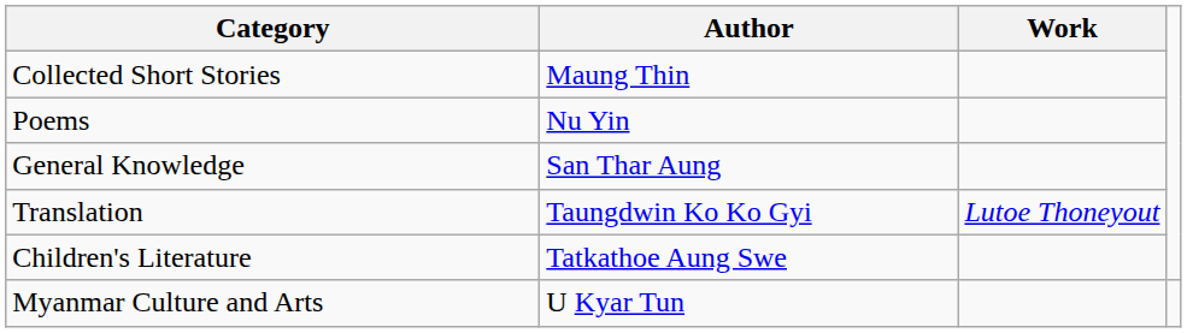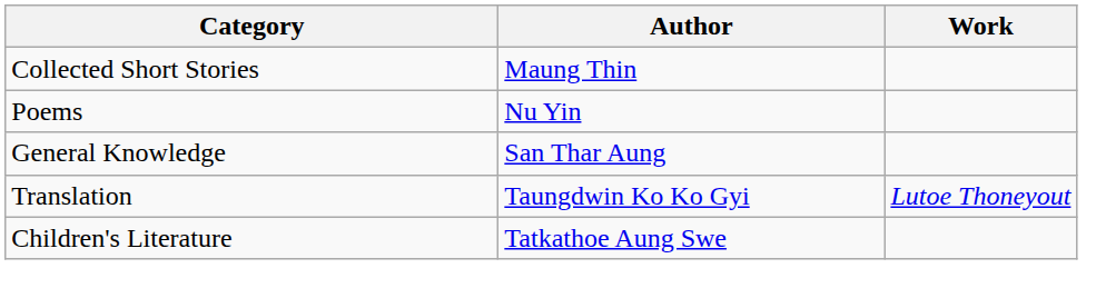 <table class=wikitable>
 <tr>
 <th style="width:18em;">Category</th>
 <th style="width:14em;">Author</th>
 <th>Work</th>
 </tr>
 <tr>
 <td>Collected Short Stories</td>
 <td><a href='#'>Maung Thin</a></td>
 <td><em></em></td>
 </tr>
 <tr>
 <td>Poems</td>
 <td><a href='#'>Nu Yin</a></td>
 <td><em></em></td>
 </tr>
 <tr>
 <td>General Knowledge</td>
 <td><a href='#'>San Thar Aung</a></td>
 <td><em></em></td>
 </tr>
 <tr>
 <td>Translation</td>
 <td><a href='#'>Taungdwin Ko Ko Gyi</a></td>
 <td><em><a href='#'>Lutoe Thoneyout</a></em></td>
 </tr>
 <tr>
 <td>Children's Literature</td>
 <td><a href='#'>Tatkathoe Aung Swe</a></td>
 <td></td>
 </tr>
-<tr>
-<td>Myanmar Culture and Arts</td>
-<td>U <a href='#'>Kyar Tun</a></td>
-<td><em></em></td>
-<td></td>
-</tr>
 </table>
